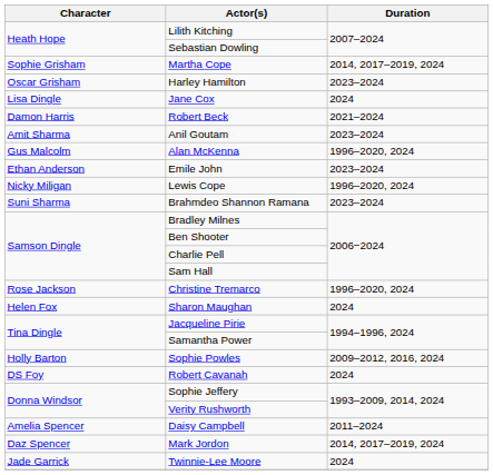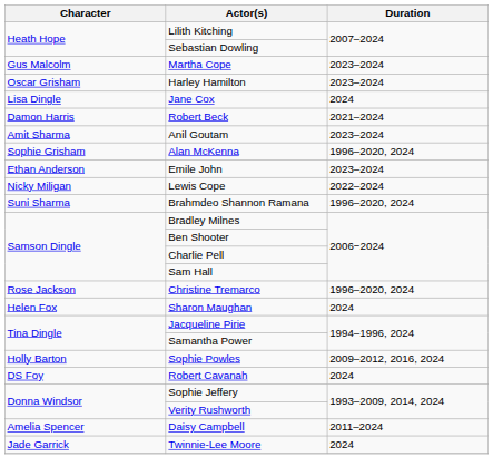 <table class="wikitable">
 <tr>
 <th scope="col" width="230">Character</th>
 <th scope="col" width="230">Actor(s)</th>
 <th scope="col" width="230">Duration</th>
 </tr>
 <tr>
 <td rowspan="2"><a href='#'>Heath Hope</a></td>
 <td>Lilith Kitching</td>
 <td rowspan="2">2007–2024</td>
 </tr>
 <tr>
 <td>Sebastian Dowling</td>
 </tr>
 <tr>
-<td><a href='#'>Sophie Grisham</a></td>
+<td><a href='#'>Gus Malcolm</a></td>
 <td><a href='#'>Martha Cope</a></td>
-<td>2014, 2017–2019, 2024</td>
+<td>2023–2024</td>
 </tr>
 <tr>
 <td><a href='#'>Oscar Grisham</a></td>
 <td>Harley Hamilton</td>
 <td>2023–2024</td>
 </tr>
 <tr>
 <td><a href='#'>Lisa Dingle</a></td>
 <td><a href='#'>Jane Cox</a></td>
 <td>2024</td>
 </tr>
 <tr>
 <td><a href='#'>Damon Harris</a></td>
 <td><a href='#'>Robert Beck</a></td>
 <td>2021–2024</td>
 </tr>
 <tr>
 <td><a href='#'>Amit Sharma</a></td>
 <td>Anil Goutam</td>
 <td>2023–2024</td>
 </tr>
 <tr>
-<td><a href='#'>Gus Malcolm</a></td>
+<td><a href='#'>Sophie Grisham</a></td>
 <td><a href='#'>Alan McKenna</a></td>
 <td>1996–2020, 2024</td>
 </tr>
 <tr>
 <td><a href='#'>Ethan Anderson</a></td>
 <td>Emile John</td>
 <td>2023–2024</td>
 </tr>
 <tr>
 <td><a href='#'>Nicky Miligan</a></td>
 <td>Lewis Cope</td>
-<td>1996–2020, 2024</td>
+<td>2022–2024</td>
 </tr>
 <tr>
 <td><a href='#'>Suni Sharma</a></td>
 <td>Brahmdeo Shannon Ramana</td>
-<td>2023–2024</td>
+<td>1996–2020, 2024</td>
 </tr>
 <tr>
 <td rowspan="4"><a href='#'>Samson Dingle</a></td>
 <td>Bradley Milnes</td>
 <td rowspan="4">2006−2024</td>
 </tr>
 <tr>
 <td>Ben Shooter</td>
 </tr>
 <tr>
 <td>Charlie Pell</td>
 </tr>
 <tr>
 <td>Sam Hall</td>
 </tr>
 <tr>
 <td><a href='#'>Rose Jackson</a></td>
 <td><a href='#'>Christine Tremarco</a></td>
 <td>1996–2020, 2024</td>
 </tr>
 <tr>
 <td><a href='#'>Helen Fox</a></td>
 <td><a href='#'>Sharon Maughan</a></td>
 <td>2024</td>
 </tr>
 <tr>
 <td rowspan="2"><a href='#'>Tina Dingle</a></td>
 <td><a href='#'>Jacqueline Pirie</a></td>
 <td rowspan="2">1994–1996, 2024</td>
 </tr>
 <tr>
 <td>Samantha Power</td>
 </tr>
 <tr>
 <td><a href='#'>Holly Barton</a></td>
 <td><a href='#'>Sophie Powles</a></td>
 <td>2009–2012, 2016, 2024</td>
 </tr>
 <tr>
 <td><a href='#'>DS Foy</a></td>
 <td><a href='#'>Robert Cavanah</a></td>
 <td>2024</td>
 </tr>
 <tr>
 <td rowspan="2"><a href='#'>Donna Windsor</a></td>
 <td>Sophie Jeffery</td>
 <td rowspan="2">1993–2009, 2014, 2024</td>
 </tr>
 <tr>
 <td><a href='#'>Verity Rushworth</a></td>
 </tr>
 <tr>
 <td><a href='#'>Amelia Spencer</a></td>
 <td><a href='#'>Daisy Campbell</a></td>
 <td>2011–2024</td>
 </tr>
 <tr>
-<td><a href='#'>Daz Spencer</a></td>
-<td><a href='#'>Mark Jordon</a></td>
-<td>2014, 2017–2019, 2024</td>
-</tr>
-<tr>
 <td><a href='#'>Jade Garrick</a></td>
 <td><a href='#'>Twinnie-Lee Moore</a></td>
 <td>2024</td>
 </tr>
 <tr>
 </tr>
 </table>
